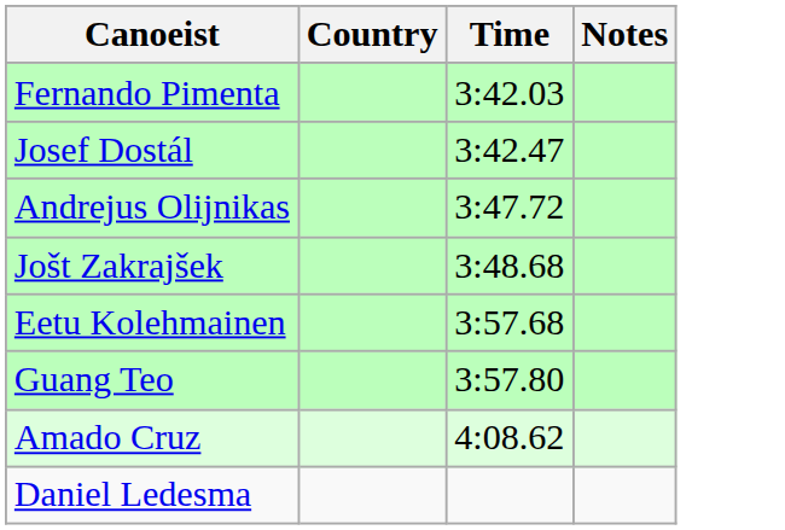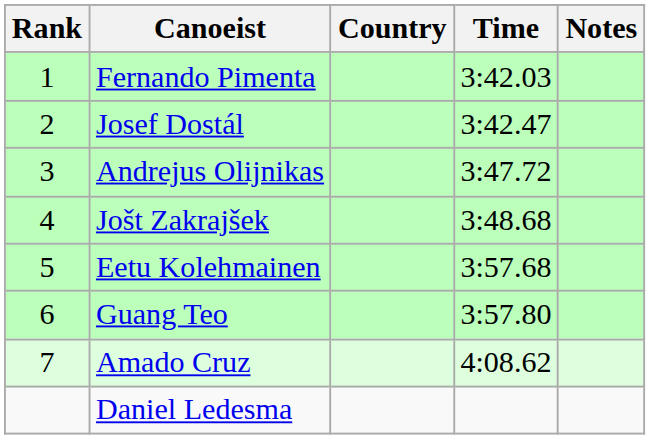 <table class="wikitable" style="text-align:center">
 <tr>
+<th>Rank</th>
 <th>Canoeist</th>
 <th>Country</th>
 <th>Time</th>
 <th>Notes</th>
 </tr>
 <tr bgcolor=bbffbb>
+<td>1</td>
 <td align="left"><a href='#'>Fernando Pimenta</a></td>
 <td align="left"></td>
 <td>3:42.03</td>
 <td></td>
 </tr>
 <tr bgcolor=bbffbb>
+<td>2</td>
 <td align="left"><a href='#'>Josef Dostál</a></td>
 <td align="left"></td>
 <td>3:42.47</td>
 <td></td>
 </tr>
 <tr bgcolor=bbffbb>
+<td>3</td>
 <td align="left"><a href='#'>Andrejus Olijnikas</a></td>
 <td align="left"></td>
 <td>3:47.72</td>
 <td></td>
 </tr>
 <tr bgcolor=bbffbb>
+<td>4</td>
 <td align="left"><a href='#'>Jošt Zakrajšek</a></td>
 <td align="left"></td>
 <td>3:48.68</td>
 <td></td>
 </tr>
 <tr bgcolor=bbffbb>
+<td>5</td>
 <td align="left"><a href='#'>Eetu Kolehmainen</a></td>
 <td align="left"></td>
 <td>3:57.68</td>
 <td></td>
 </tr>
 <tr bgcolor=bbffbb>
+<td>6</td>
 <td align="left"><a href='#'>Guang Teo</a></td>
 <td align="left"></td>
 <td>3:57.80</td>
 <td></td>
 </tr>
 <tr bgcolor=ddffdd>
+<td>7</td>
 <td align="left"><a href='#'>Amado Cruz</a></td>
 <td align="left"></td>
 <td>4:08.62</td>
 <td></td>
 </tr>
 <tr>
+<td></td>
 <td align="left"><a href='#'>Daniel Ledesma</a></td>
 <td align="left"></td>
 <td></td>
 <td></td>
 </tr>
 </table>
